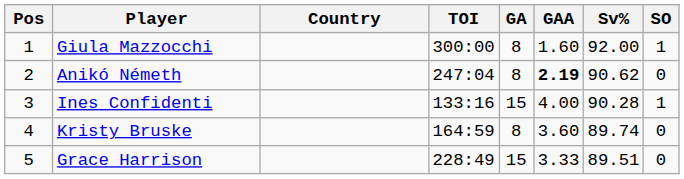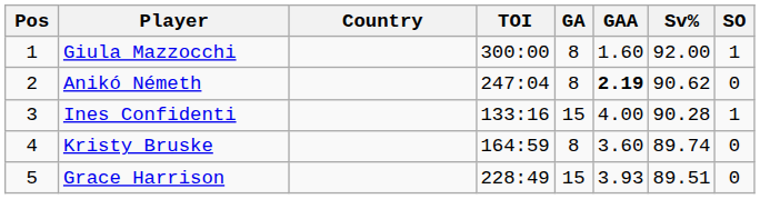 <table class="wikitable sortable" style="text-align: center;">
 <tr>
 <th width=30>Pos</th>
 <th width=150>Player</th>
 <th width=120>Country</th>
 <th width=20>TOI</th>
 <th width=20>GA</th>
 <th width=20>GAA</th>
 <th width=20>Sv%</th>
 <th width=20>SO</th>
 </tr>
 <tr>
 <td>1</td>
 <td align=left><a href='#'>Giula Mazzocchi</a></td>
 <td align=left></td>
 <td>300:00</td>
 <td>8</td>
 <td>1.60</td>
 <td>92.00</td>
 <td>1</td>
 </tr>
 <tr>
 <td>2</td>
 <td align=left><a href='#'>Anikó Németh</a></td>
 <td align=left></td>
 <td>247:04</td>
 <td>8</td>
 <td><strong>2.19</strong></td>
 <td>90.62</td>
 <td>0</td>
 </tr>
 <tr>
 <td>3</td>
 <td align=left><a href='#'>Ines Confidenti</a></td>
 <td align=left></td>
 <td>133:16</td>
 <td>15</td>
 <td>4.00</td>
 <td>90.28</td>
 <td>1</td>
 </tr>
 <tr>
 <td>4</td>
 <td align=left><a href='#'>Kristy Bruske</a></td>
 <td align=left></td>
 <td>164:59</td>
 <td>8</td>
 <td>3.60</td>
 <td>89.74</td>
 <td>0</td>
 </tr>
 <tr>
 <td>5</td>
 <td align=left><a href='#'>Grace Harrison</a></td>
 <td align=left></td>
 <td>228:49</td>
 <td>15</td>
-<td>3.33</td>
+<td>3.93</td>
 <td>89.51</td>
 <td>0</td>
 </tr>
 </table>
